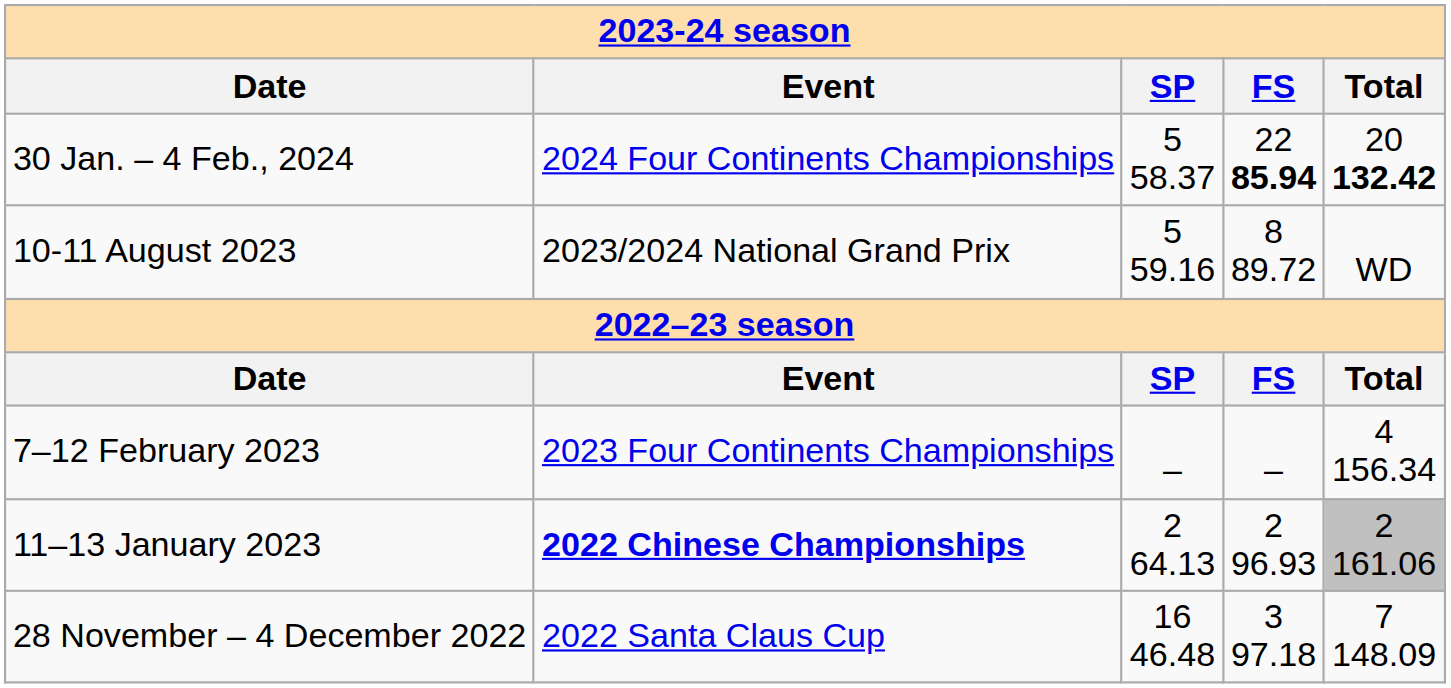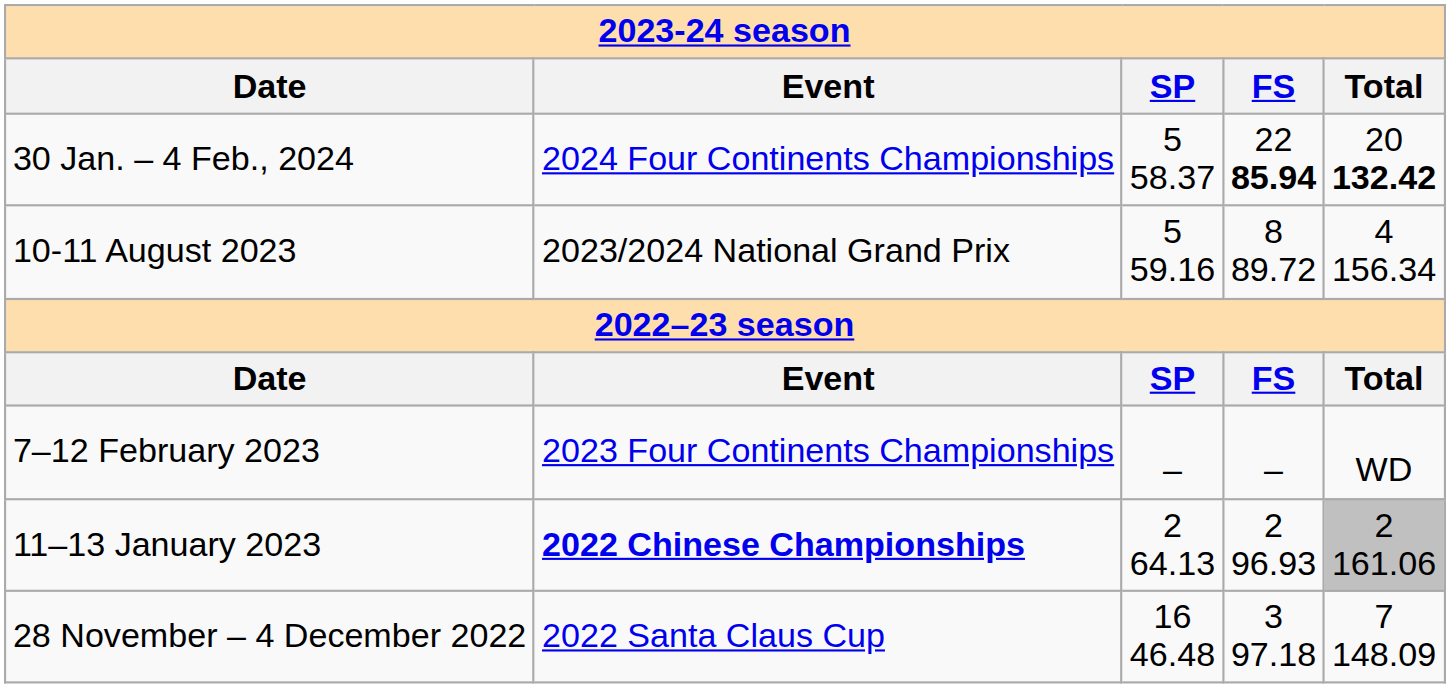 <table class="wikitable">
 <tr>
 <th style="background-color: #ffdead;" colspan=6><a href='#'>2023-24 season</a></th>
 </tr>
 <tr>
 <th>Date</th>
 <th>Event</th>
 <th><a href='#'>SP</a></th>
 <th><a href='#'>FS</a></th>
 <th>Total</th>
 </tr>
 <tr>
 <td>30 Jan. – 4 Feb., 2024</td>
 <td><a href='#'>2024 Four Continents Championships</a></td>
 <td align=center>5 <br>58.37</td>
 <td align=center>22 <br> <strong>85.94</strong></td>
 <td align=center>20 <br> <strong>132.42</strong></td>
 </tr>
 <tr>
 <td>10-11 August 2023</td>
 <td>2023/2024 National Grand Prix<br></td>
 <td align=center>5<br>59.16</td>
 <td align=center>8 <br>89.72</td>
-<td align=center><br> WD</td>
+<td align=center>4<br>156.34</td>
 </tr>
 <tr>
 <th style="background-color: #ffdead;" colspan=6><a href='#'>2022–23 season</a></th>
 </tr>
 <tr>
 <th>Date</th>
 <th>Event</th>
 <th><a href='#'>SP</a></th>
 <th><a href='#'>FS</a></th>
 <th>Total</th>
 </tr>
 <tr>
 <td>7–12 February 2023</td>
 <td><a href='#'>2023 Four Continents Championships</a></td>
 <td align=center><br> –</td>
 <td align=center><br> –</td>
-<td align=center>4<br>156.34</td>
+<td align=center><br> WD</td>
 </tr>
 <tr>
 <td>11–13 January 2023</td>
 <td><strong><a href='#'>2022 Chinese Championships</a></strong></td>
 <td align=center>2 <br>64.13</td>
 <td align=center>2 <br>96.93</td>
 <td align=center bgcolor=silver>2 <br> 161.06</td>
 </tr>
 <tr>
 <td>28 November – 4 December 2022</td>
 <td><a href='#'>2022 Santa Claus Cup</a></td>
 <td align=center>16 <br> 46.48</td>
 <td align=center>3<br>97.18</td>
 <td align=center>7 <br> 148.09</td>
 </tr>
 </table>
